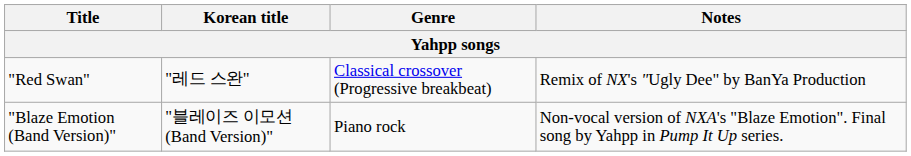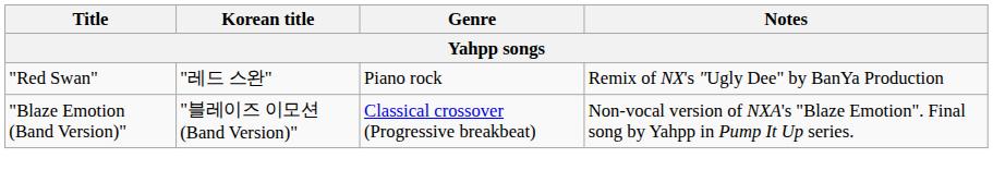 <table class="wikitable">
 <tr>
 <th>Title</th>
 <th>Korean title</th>
 <th>Genre</th>
 <th>Notes</th>
 </tr>
 <tr>
 <th colspan="4">Yahpp songs</th>
 </tr>
 <tr>
 <td>"Red Swan"</td>
 <td>"레드 스완"</td>
-<td><a href='#'>Classical crossover</a> (Progressive breakbeat)</td>
+<td>Piano rock</td>
 <td>Remix of <em>NX</em>'s <em>"</em>Ugly Dee" by BanYa Production</td>
 </tr>
 <tr>
 <td>"Blaze Emotion (Band Version)"</td>
 <td>"블레이즈 이모션 (Band Version)"</td>
-<td>Piano rock</td>
+<td><a href='#'>Classical crossover</a> (Progressive breakbeat)</td>
 <td>Non-vocal version of <em>NXA</em>'s "Blaze Emotion". Final song by Yahpp in <em>Pump It Up</em> series.</td>
 </tr>
 </table>
